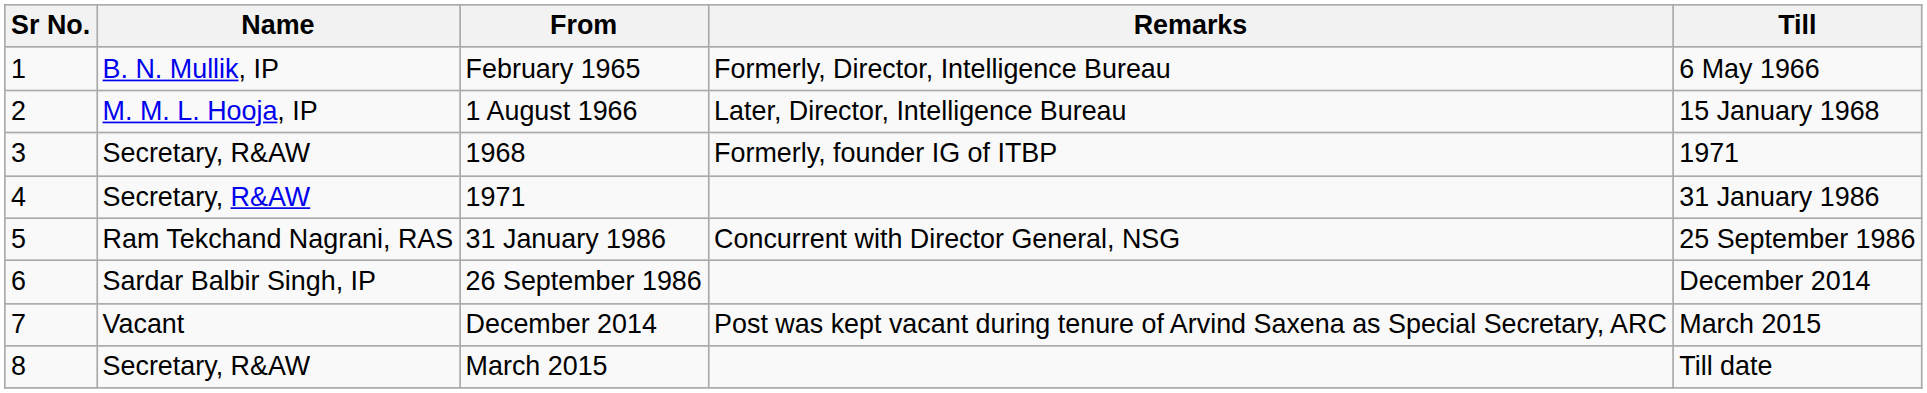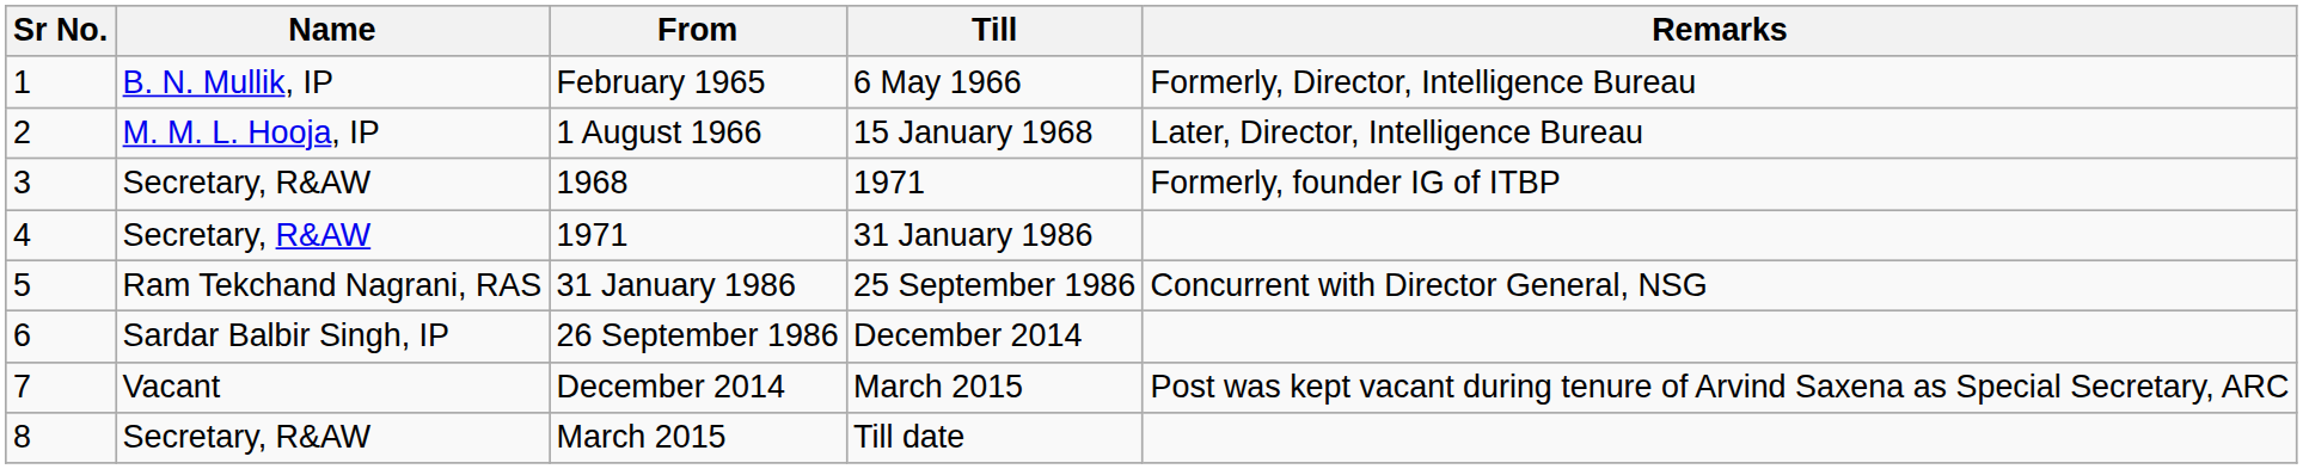 <table class="wikitable sortable">
 <tr>
 <th>Sr No.</th>
 <th>Name</th>
 <th>From</th>
+<th>Till</th>
 <th>Remarks</th>
-<th>Till</th>
 </tr>
 <tr>
 <td>1</td>
 <td><a href='#'>B. N. Mullik</a>, IP</td>
 <td>February 1965</td>
+<td>6 May 1966</td>
 <td>Formerly, Director, Intelligence Bureau</td>
-<td>6 May 1966</td>
 </tr>
 <tr>
 <td>2</td>
 <td><a href='#'>M. M. L. Hooja</a>, IP</td>
 <td>1 August 1966</td>
+<td>15 January 1968</td>
 <td>Later, Director, Intelligence Bureau</td>
-<td>15 January 1968</td>
 </tr>
 <tr>
 <td>3</td>
 <td>Secretary, R&AW</td>
 <td>1968</td>
+<td>1971</td>
 <td>Formerly, founder IG of ITBP</td>
-<td>1971</td>
 </tr>
 <tr>
 <td>4</td>
 <td>Secretary, <a href='#'>R&AW</a></td>
 <td>1971</td>
+<td>31 January 1986</td>
 <td></td>
-<td>31 January 1986</td>
 </tr>
 <tr>
 <td>5</td>
 <td>Ram Tekchand Nagrani, RAS</td>
 <td>31 January 1986</td>
+<td>25 September 1986</td>
 <td>Concurrent with Director General, NSG</td>
-<td>25 September 1986</td>
 </tr>
 <tr>
 <td>6</td>
 <td>Sardar Balbir Singh, IP</td>
 <td>26 September 1986</td>
+<td>December 2014</td>
 <td></td>
-<td>December 2014</td>
 </tr>
 <tr>
 <td>7</td>
 <td>Vacant</td>
 <td>December 2014</td>
+<td>March 2015</td>
 <td>Post was kept vacant during tenure of Arvind Saxena as Special Secretary, ARC</td>
-<td>March 2015</td>
 </tr>
 <tr>
 <td>8</td>
 <td>Secretary, R&AW</td>
 <td>March 2015</td>
+<td>Till date</td>
 <td></td>
-<td>Till date</td>
 </tr>
 </table>
